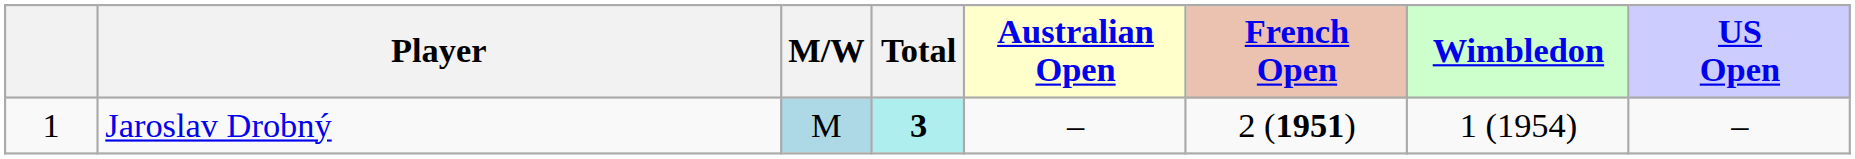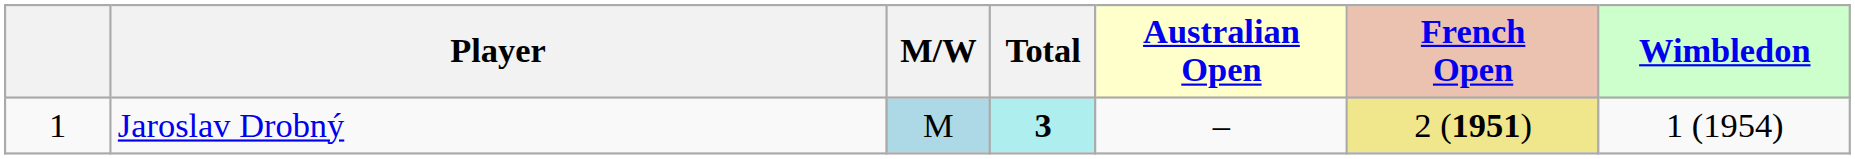 <table class="wikitable mw-datatable sortable" style="text-align:center;">
 <tr>
 <th data-sort-type="number" width="5%"></th>
 <th width="37%">Player</th>
 <th width="5%">M/W</th>
 <th data-sort-type="number" width="5%">Total</th>
 <th style="background-color:#FFFFCC;" width="12%" data-sort-type="number"><a href='#'>Australian<br> Open</a></th>
 <th style="background-color:#EBC2AF;" width="12%" data-sort-type="number"><a href='#'>French<br> Open</a></th>
 <th style="background-color:#CCFFCC;" width="12%" data-sort-type="number"><a href='#'>Wimbledon</a></th>
-<th style="background-color:#CCCCFF;" width="12%" data-sort-type="number"><a href='#'>US<br> Open</a></th>
 </tr>
 <tr>
 <td>1</td>
 <td style="text-align:left"><a href='#'>Jaroslav Drobný</a></td>
 <td style="background-color:lightblue;">M</td>
 <td style="background: paleturquoise;"><strong>3</strong></td>
 <td>–</td>
-<td>2 (<strong>1951</strong>)</td>
+<td style="background: khaki;">2 (<strong>1951</strong>)</td>
 <td>1 (1954)</td>
-<td>–</td>
 </tr>
 </table>
